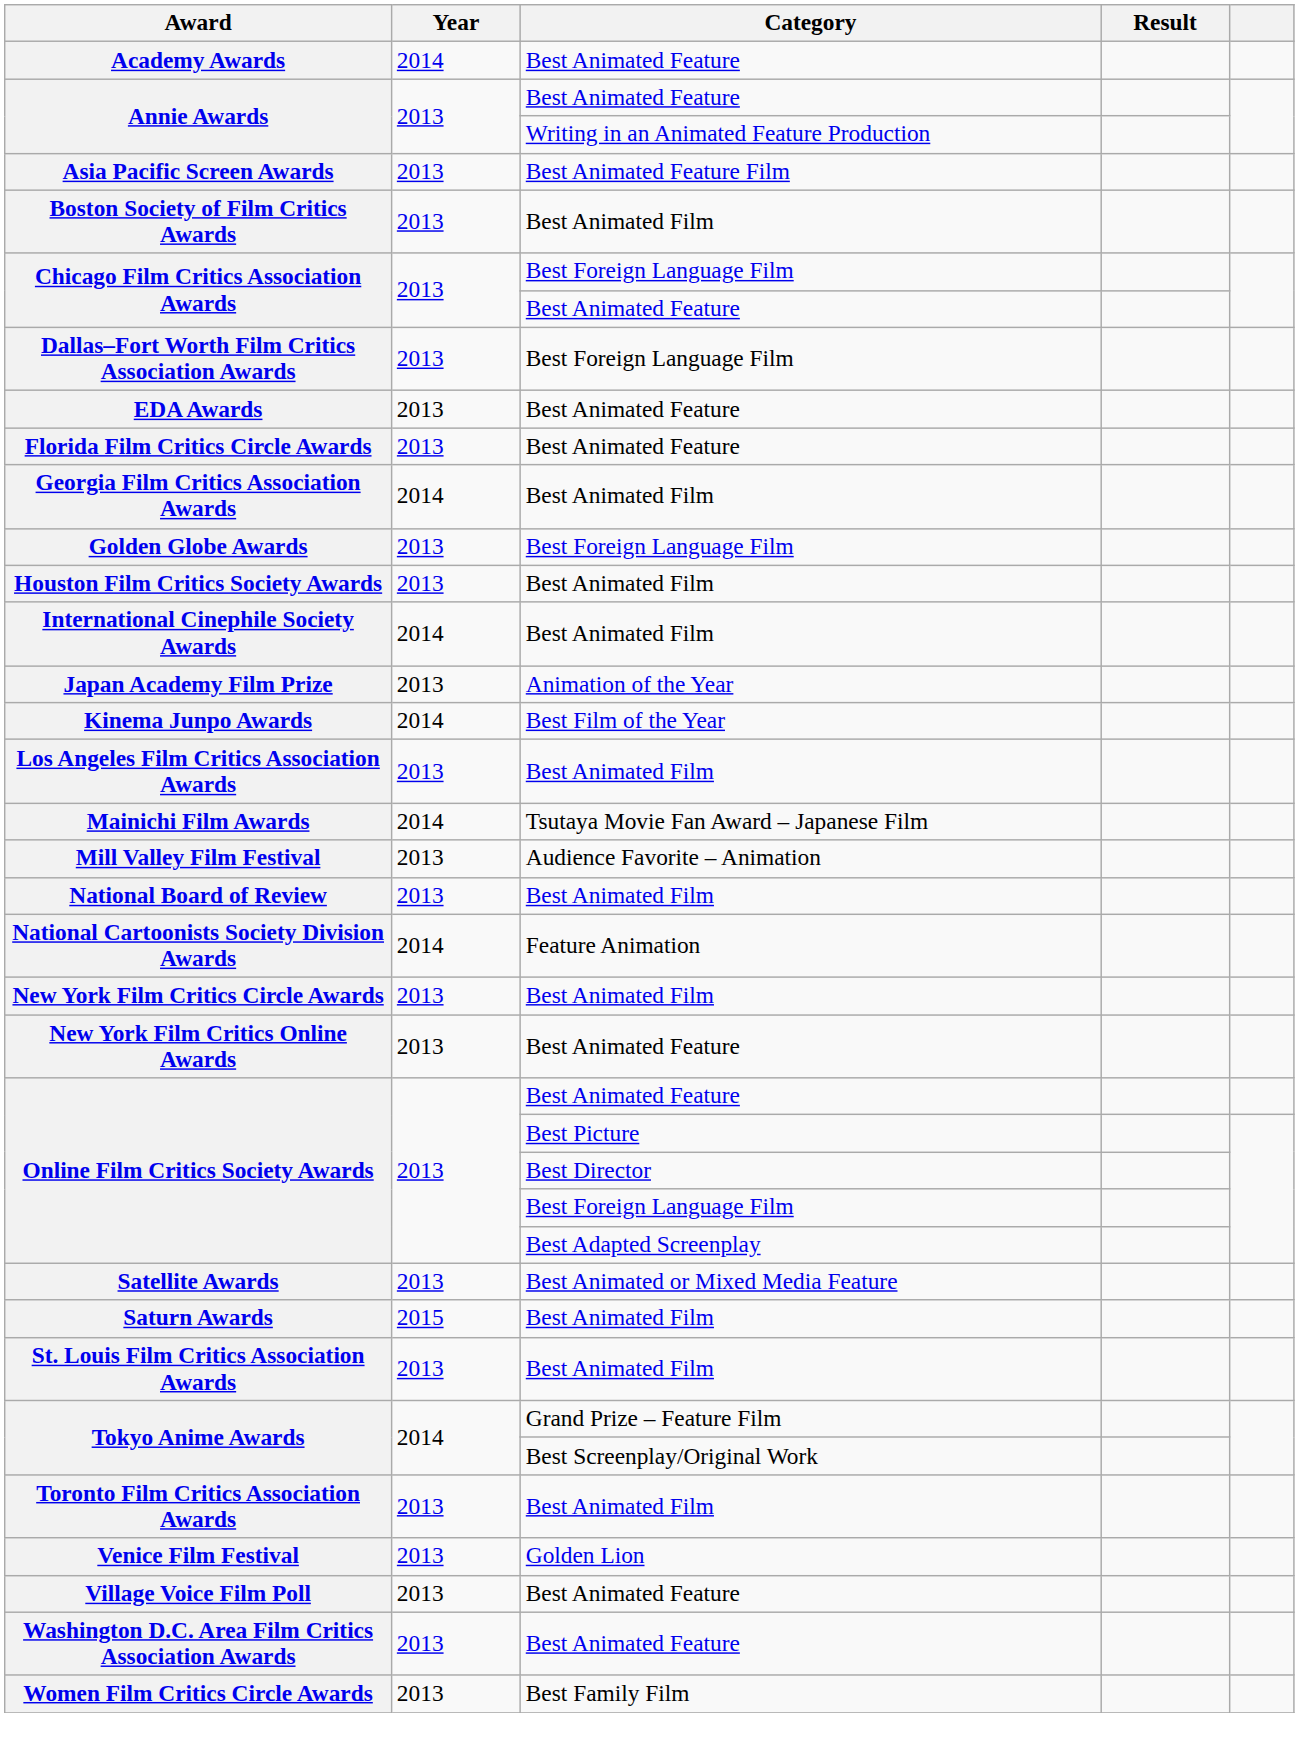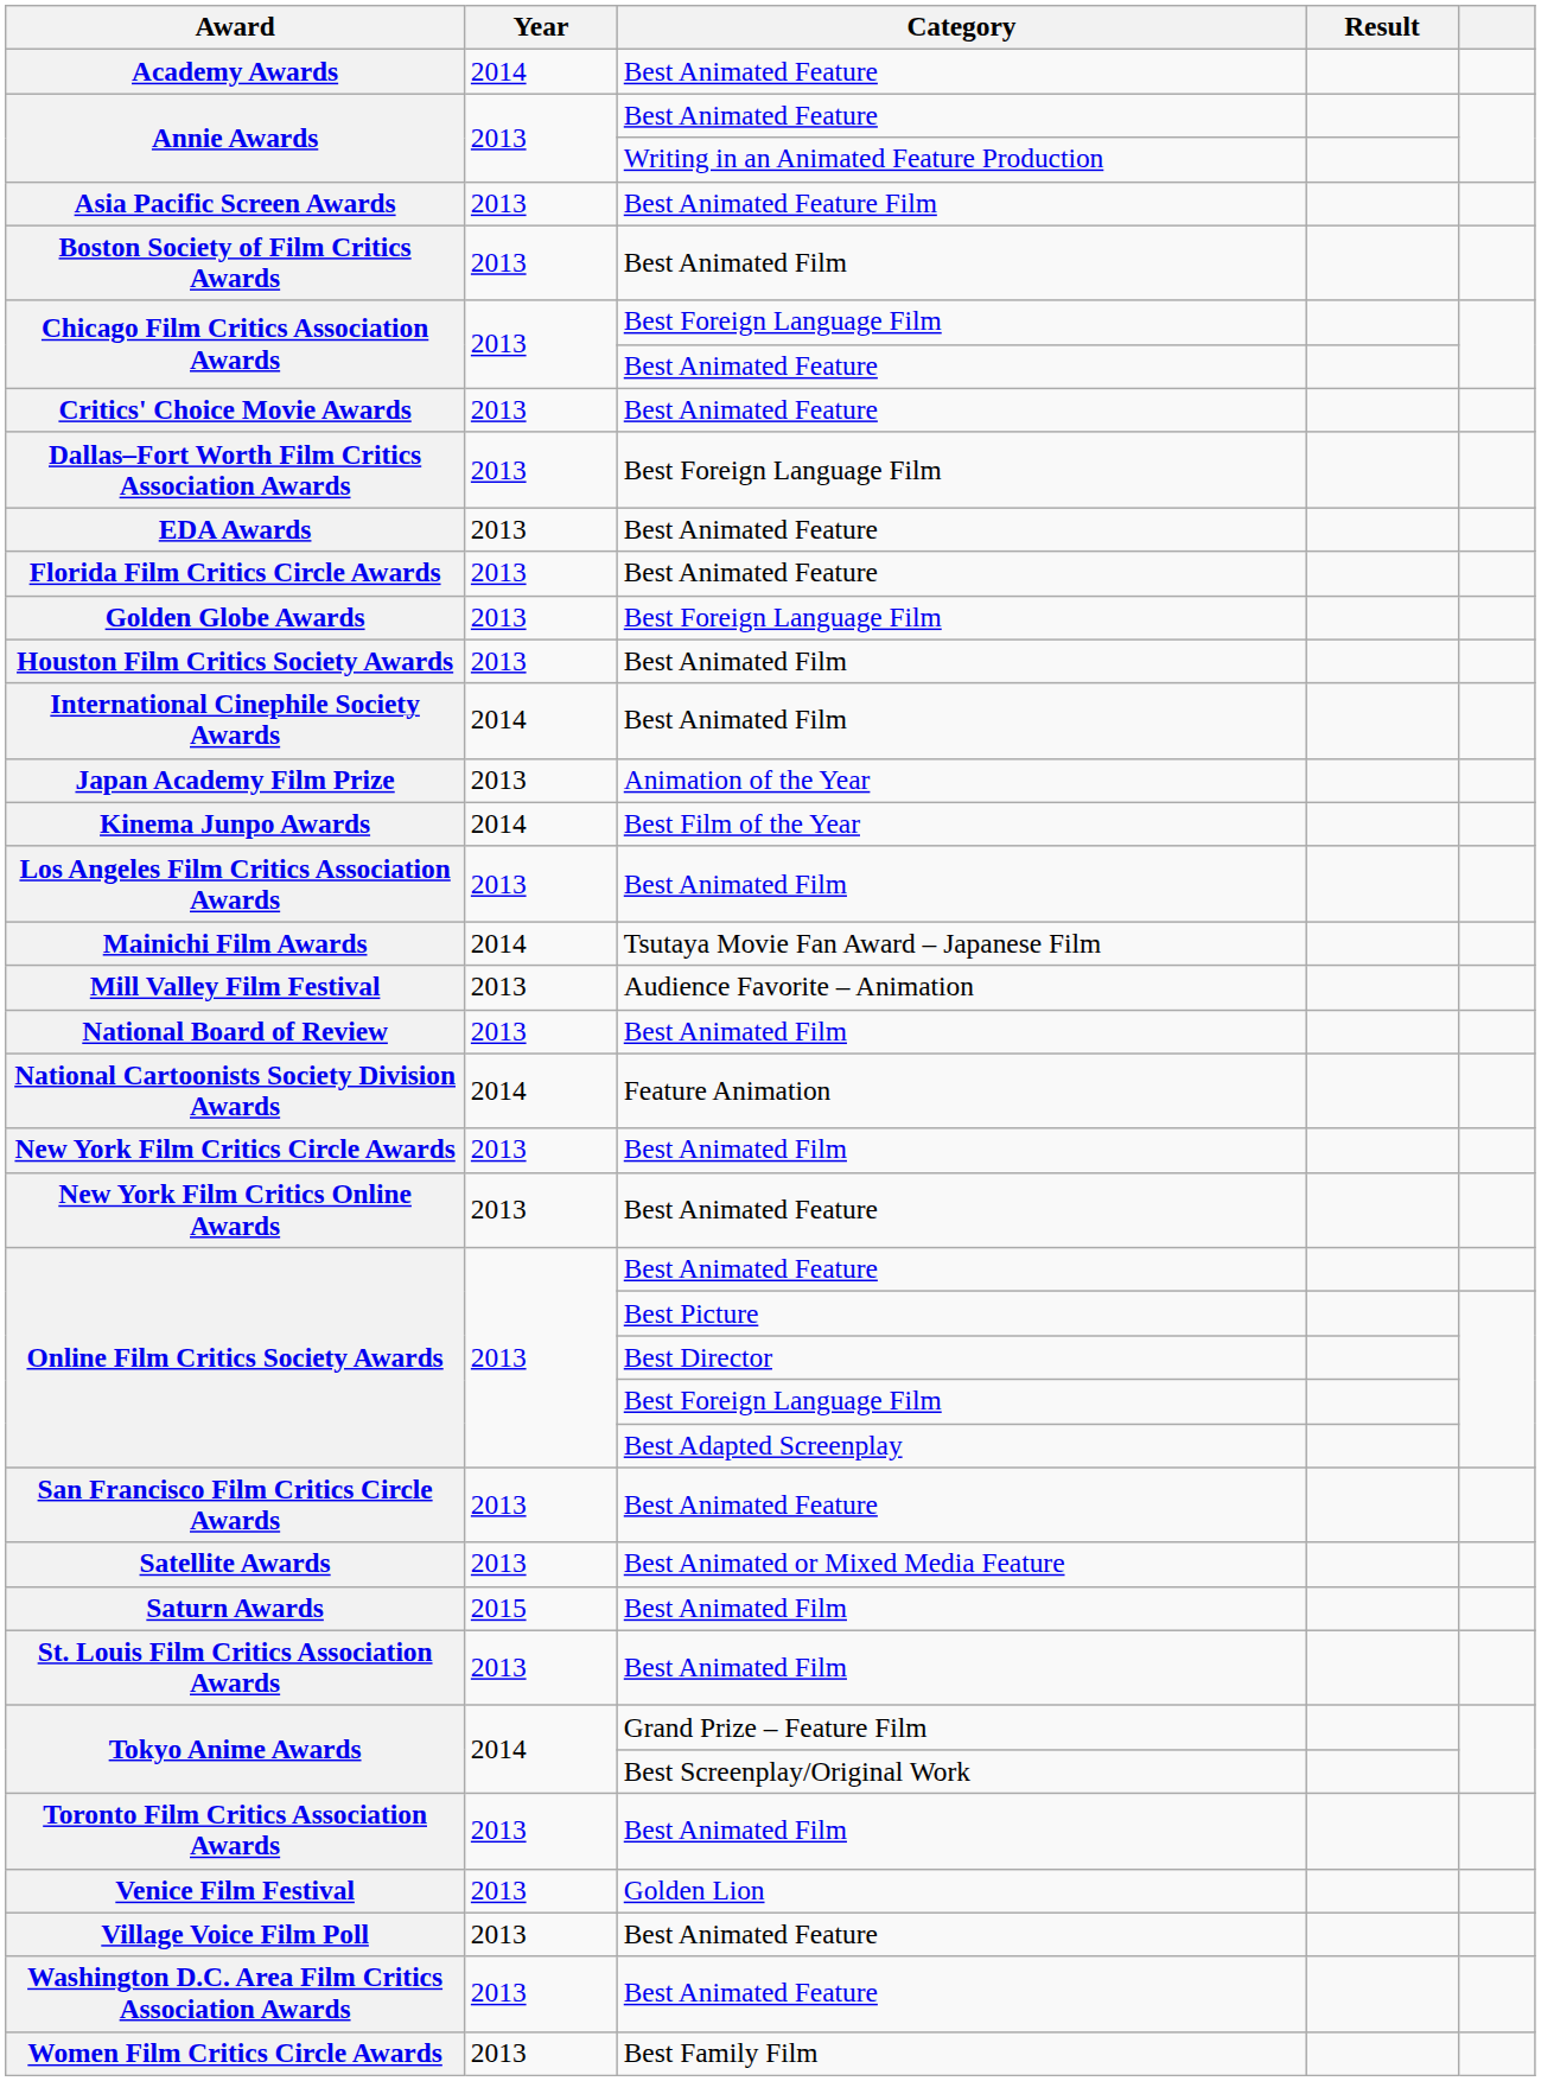 <table class="wikitable plainrowheaders sortable" style="width:100%">
 <tr>
 <th scope="col" style="width:30%">Award</th>
 <th scope="col" style="width:10%">Year</th>
 <th scope="col" style="width:45%">Category</th>
 <th scope="col" style="width:10%">Result</th>
 <th scope="col" style="width:5%" class="unsortable"></th>
 </tr>
 <tr>
 <th scope="row"><a href='#'>Academy Awards</a></th>
 <td><a href='#'>2014</a></td>
 <td><a href='#'>Best Animated Feature</a></td>
 <td></td>
 <td style="text-align:center;"></td>
 </tr>
 <tr>
 <th scope="row" rowspan="2"><a href='#'>Annie Awards</a></th>
 <td rowspan="2"><a href='#'>2013</a></td>
 <td><a href='#'>Best Animated Feature</a></td>
 <td></td>
 <td style="text-align:center;" rowspan="2"></td>
 </tr>
 <tr>
 <td><a href='#'>Writing in an Animated Feature Production</a></td>
 <td></td>
 </tr>
 <tr>
 <th scope="row"><a href='#'>Asia Pacific Screen Awards</a></th>
 <td><a href='#'>2013</a></td>
 <td><a href='#'>Best Animated Feature Film</a></td>
 <td></td>
 <td style="text-align:center;"></td>
 </tr>
 <tr>
 <th scope="row"><a href='#'>Boston Society of Film Critics Awards</a></th>
 <td><a href='#'>2013</a></td>
 <td>Best Animated Film</td>
 <td></td>
 <td style="text-align:center;"></td>
 </tr>
 <tr>
 <th scope="row" rowspan="2"><a href='#'>Chicago Film Critics Association Awards</a></th>
 <td rowspan="2"><a href='#'>2013</a></td>
 <td><a href='#'>Best Foreign Language Film</a></td>
 <td></td>
 <td style="text-align:center;" rowspan="2"></td>
 </tr>
 <tr>
 <td><a href='#'>Best Animated Feature</a></td>
 <td></td>
 </tr>
 <tr>
+<th scope="row"><a href='#'>Critics' Choice Movie Awards</a></th>
+<td><a href='#'>2013</a></td>
+<td><a href='#'>Best Animated Feature</a></td>
+<td></td>
+<td style="text-align:center;"></td>
+</tr>
+<tr>
 <th scope="row"><a href='#'>Dallas–Fort Worth Film Critics Association Awards</a></th>
 <td><a href='#'>2013</a></td>
 <td>Best Foreign Language Film</td>
 <td></td>
 <td style="text-align:center;"></td>
 </tr>
 <tr>
 <th scope="row"><a href='#'>EDA Awards</a></th>
 <td>2013</td>
 <td>Best Animated Feature</td>
 <td></td>
 <td style="text-align:center;"></td>
 </tr>
 <tr>
 <th scope="row"><a href='#'>Florida Film Critics Circle Awards</a></th>
 <td><a href='#'>2013</a></td>
 <td>Best Animated Feature</td>
-<td></td>
-<td style="text-align:center;"></td>
-</tr>
-<tr>
-<th scope="row"><a href='#'>Georgia Film Critics Association Awards</a></th>
-<td>2014</td>
-<td>Best Animated Film</td>
 <td></td>
 <td style="text-align:center;"></td>
 </tr>
 <tr>
 <th scope="row"><a href='#'>Golden Globe Awards</a></th>
 <td><a href='#'>2013</a></td>
 <td><a href='#'>Best Foreign Language Film</a></td>
 <td></td>
 <td style="text-align:center;"></td>
 </tr>
 <tr>
 <th scope="row"><a href='#'>Houston Film Critics Society Awards</a></th>
 <td><a href='#'>2013</a></td>
 <td>Best Animated Film</td>
 <td></td>
 <td style="text-align:center;"></td>
 </tr>
 <tr>
 <th scope="row"><a href='#'>International Cinephile Society Awards</a></th>
 <td>2014</td>
 <td>Best Animated Film</td>
 <td></td>
 <td style="text-align:center;"></td>
 </tr>
 <tr>
 <th scope="row"><a href='#'>Japan Academy Film Prize</a></th>
 <td>2013</td>
 <td><a href='#'>Animation of the Year</a></td>
 <td></td>
 <td style="text-align:center;"></td>
 </tr>
 <tr>
 <th scope="row"><a href='#'>Kinema Junpo Awards</a></th>
 <td>2014</td>
 <td><a href='#'>Best Film of the Year</a></td>
 <td></td>
 <td style="text-align:center;"></td>
 </tr>
 <tr>
 <th scope="row"><a href='#'>Los Angeles Film Critics Association Awards</a></th>
 <td><a href='#'>2013</a></td>
 <td><a href='#'>Best Animated Film</a></td>
 <td></td>
 <td style="text-align:center;"></td>
 </tr>
 <tr>
 <th scope="row"><a href='#'>Mainichi Film Awards</a></th>
 <td>2014</td>
 <td>Tsutaya Movie Fan Award – Japanese Film</td>
 <td></td>
 <td style="text-align:center;"></td>
 </tr>
 <tr>
 <th scope="row"><a href='#'>Mill Valley Film Festival</a></th>
 <td>2013</td>
 <td>Audience Favorite – Animation</td>
 <td></td>
 <td style="text-align:center;"></td>
 </tr>
 <tr>
 <th scope="row"><a href='#'>National Board of Review</a></th>
 <td><a href='#'>2013</a></td>
 <td><a href='#'>Best Animated Film</a></td>
 <td></td>
 <td style="text-align:center;"></td>
 </tr>
 <tr>
 <th scope="row"><a href='#'>National Cartoonists Society Division Awards</a></th>
 <td>2014</td>
 <td>Feature Animation</td>
 <td></td>
 <td style="text-align:center;"></td>
 </tr>
 <tr>
 <th scope="row"><a href='#'>New York Film Critics Circle Awards</a></th>
 <td><a href='#'>2013</a></td>
 <td><a href='#'>Best Animated Film</a></td>
 <td></td>
 <td style="text-align:center;"></td>
 </tr>
 <tr>
 <th scope="row"><a href='#'>New York Film Critics Online Awards</a></th>
 <td>2013</td>
 <td>Best Animated Feature</td>
 <td></td>
 <td style="text-align:center;"></td>
 </tr>
 <tr>
 <th scope="row" rowspan="5"><a href='#'>Online Film Critics Society Awards</a></th>
 <td rowspan="5"><a href='#'>2013</a></td>
 <td><a href='#'>Best Animated Feature</a></td>
 <td></td>
 <td style="text-align:center;"></td>
 </tr>
 <tr>
 <td><a href='#'>Best Picture</a></td>
 <td></td>
 <td style="text-align:center;" rowspan="4"></td>
 </tr>
 <tr>
 <td><a href='#'>Best Director</a></td>
 <td></td>
 </tr>
 <tr>
 <td><a href='#'>Best Foreign Language Film</a></td>
 <td></td>
 </tr>
 <tr>
 <td><a href='#'>Best Adapted Screenplay</a></td>
 <td></td>
 </tr>
 <tr>
+<th scope="row"><a href='#'>San Francisco Film Critics Circle Awards</a></th>
+<td><a href='#'>2013</a></td>
+<td><a href='#'>Best Animated Feature</a></td>
+<td></td>
+<td style="text-align:center;"></td>
+</tr>
+<tr>
 <th scope="row"><a href='#'>Satellite Awards</a></th>
 <td><a href='#'>2013</a></td>
 <td><a href='#'>Best Animated or Mixed Media Feature</a></td>
 <td></td>
 <td style="text-align:center;"></td>
 </tr>
 <tr>
 <th scope="row"><a href='#'>Saturn Awards</a></th>
 <td><a href='#'>2015</a></td>
 <td><a href='#'>Best Animated Film</a></td>
 <td></td>
 <td style="text-align:center;"></td>
 </tr>
 <tr>
 <th scope="row"><a href='#'>St. Louis Film Critics Association Awards</a></th>
 <td><a href='#'>2013</a></td>
 <td><a href='#'>Best Animated Film</a></td>
 <td></td>
 <td style="text-align:center;"></td>
 </tr>
 <tr>
 <th scope="row" rowspan="2"><a href='#'>Tokyo Anime Awards</a></th>
 <td rowspan="2">2014</td>
 <td>Grand Prize – Feature Film</td>
 <td></td>
 <td style="text-align:center;" rowspan="2"></td>
 </tr>
 <tr>
 <td>Best Screenplay/Original Work</td>
 <td></td>
 </tr>
 <tr>
 <th scope="row"><a href='#'>Toronto Film Critics Association Awards</a></th>
 <td><a href='#'>2013</a></td>
 <td><a href='#'>Best Animated Film</a></td>
 <td></td>
 <td style="text-align:center;"></td>
 </tr>
 <tr>
 <th scope="row"><a href='#'>Venice Film Festival</a></th>
 <td><a href='#'>2013</a></td>
 <td><a href='#'>Golden Lion</a></td>
 <td></td>
 <td style="text-align:center;"></td>
 </tr>
 <tr>
 <th scope="row"><a href='#'>Village Voice Film Poll</a></th>
 <td>2013</td>
 <td>Best Animated Feature</td>
 <td></td>
 <td style="text-align:center;"></td>
 </tr>
 <tr>
 <th scope="row"><a href='#'>Washington D.C. Area Film Critics Association Awards</a></th>
 <td><a href='#'>2013</a></td>
 <td><a href='#'>Best Animated Feature</a></td>
 <td></td>
 <td style="text-align:center;"></td>
 </tr>
 <tr>
 <th scope="row"><a href='#'>Women Film Critics Circle Awards</a></th>
 <td>2013</td>
 <td>Best Family Film</td>
 <td></td>
 <td style="text-align:center;"></td>
 </tr>
 </table>
